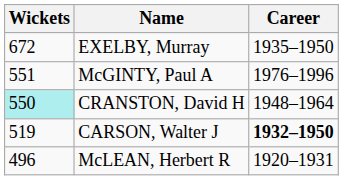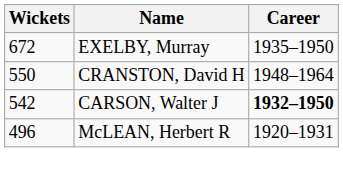 <table class="wikitable">
 <tr>
 <th>Wickets</th>
 <th>Name</th>
 <th>Career</th>
 </tr>
 <tr>
 <td>672</td>
 <td>EXELBY, Murray</td>
 <td>1935–1950</td>
 </tr>
 <tr>
-<td>551</td>
-<td>McGINTY, Paul A</td>
-<td>1976–1996</td>
-</tr>
-<tr>
-<td style="background: paleturquoise;">550</td>
+<td>550</td>
 <td>CRANSTON, David H</td>
 <td>1948–1964</td>
 </tr>
 <tr>
-<td>519</td>
+<td>542</td>
 <td>CARSON, Walter J</td>
 <td><strong>1932–1950</strong></td>
 </tr>
 <tr>
 <td>496</td>
 <td>McLEAN, Herbert R</td>
 <td>1920–1931</td>
 </tr>
 </table>
